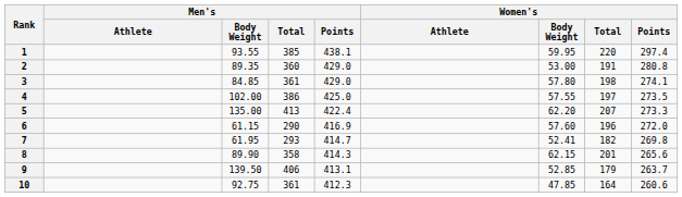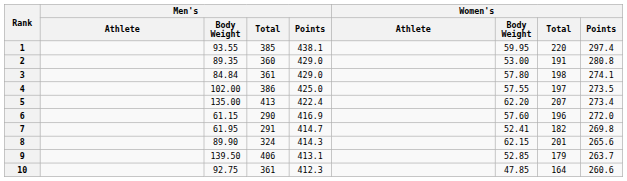 <table class="wikitable" style="text-align:center;">
 <tr>
 <th width=50 rowspan="2">Rank</th>
 <th colspan="4">Men's</th>
 <th colspan="4">Women's</th>
 </tr>
 <tr>
 <th width=250>Athlete</th>
 <th width=60>Body Weight</th>
 <th width=60>Total</th>
 <th width=60>Points</th>
 <th width=250>Athlete</th>
 <th width=60>Body Weight</th>
 <th width=60>Total</th>
 <th width=60>Points</th>
 </tr>
 <tr>
 <th>1</th>
 <td align=left></td>
 <td>93.55</td>
 <td>385</td>
 <td>438.1</td>
 <td align="left"></td>
 <td>59.95</td>
 <td>220</td>
 <td>297.4</td>
 </tr>
 <tr>
 <th>2</th>
 <td align=left></td>
 <td>89.35</td>
 <td>360</td>
 <td>429.0</td>
 <td align="left"></td>
 <td>53.00</td>
 <td>191</td>
 <td>280.8</td>
 </tr>
 <tr>
 <th>3</th>
 <td align=left></td>
-<td>84.85</td>
+<td>84.84</td>
 <td>361</td>
 <td>429.0</td>
 <td align="left"></td>
 <td>57.80</td>
 <td>198</td>
 <td>274.1</td>
 </tr>
 <tr>
 <th>4</th>
 <td align=left></td>
 <td>102.00</td>
 <td>386</td>
 <td>425.0</td>
 <td align="left"></td>
 <td>57.55</td>
 <td>197</td>
 <td>273.5</td>
 </tr>
 <tr>
 <th>5</th>
 <td align=left></td>
 <td>135.00</td>
 <td>413</td>
 <td>422.4</td>
 <td align="left"></td>
 <td>62.20</td>
 <td>207</td>
-<td>273.3</td>
+<td>273.4</td>
 </tr>
 <tr>
 <th>6</th>
 <td align=left></td>
 <td>61.15</td>
 <td>290</td>
 <td>416.9</td>
 <td align="left"></td>
 <td>57.60</td>
 <td>196</td>
 <td>272.0</td>
 </tr>
 <tr>
 <th>7</th>
 <td align=left></td>
 <td>61.95</td>
-<td>293</td>
+<td>291</td>
 <td>414.7</td>
 <td align="left"></td>
 <td>52.41</td>
 <td>182</td>
 <td>269.8</td>
 </tr>
 <tr>
 <th>8</th>
 <td align=left></td>
 <td>89.90</td>
-<td>358</td>
+<td>324</td>
 <td>414.3</td>
 <td align="left"></td>
 <td>62.15</td>
 <td>201</td>
 <td>265.6</td>
 </tr>
 <tr>
 <th>9</th>
 <td align=left></td>
 <td>139.50</td>
 <td>406</td>
 <td>413.1</td>
 <td align="left"></td>
 <td>52.85</td>
 <td>179</td>
 <td>263.7</td>
 </tr>
 <tr>
 <th>10</th>
 <td align=left></td>
 <td>92.75</td>
 <td>361</td>
 <td>412.3</td>
 <td align="left"></td>
 <td>47.85</td>
 <td>164</td>
 <td>260.6</td>
 </tr>
 </table>
